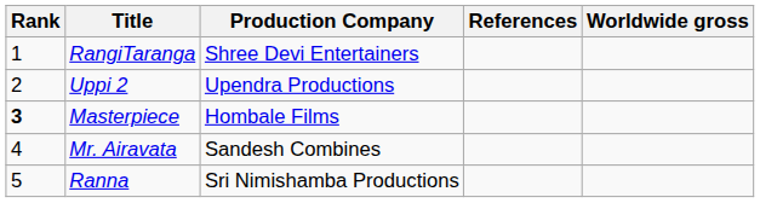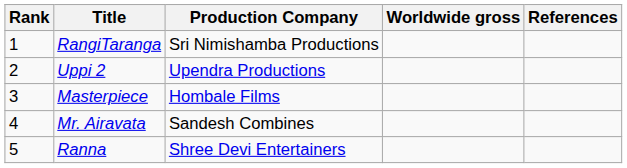 <table class="wikitable sortable" style="margin:auto; margin:auto;">
 <tr>
 <th>Rank</th>
 <th>Title</th>
 <th>Production Company</th>
+<th>Worldwide gross</th>
 <th>References</th>
-<th>Worldwide gross</th>
 </tr>
 <tr>
 <td>1</td>
 <td><em><a href='#'>RangiTaranga</a></em></td>
-<td><a href='#'>Shree Devi Entertainers</a></td>
+<td>Sri Nimishamba Productions</td>
 <td></td>
 <td></td>
 </tr>
 <tr>
 <td>2</td>
 <td><em><a href='#'>Uppi 2</a></em></td>
 <td><a href='#'>Upendra Productions</a></td>
 <td></td>
 <td></td>
 </tr>
 <tr>
-<td><strong>3</strong></td>
+<td>3</td>
 <td><em><a href='#'>Masterpiece</a></em></td>
 <td><a href='#'>Hombale Films</a></td>
 <td></td>
 <td></td>
 </tr>
 <tr>
 <td>4</td>
 <td><em><a href='#'>Mr. Airavata</a></em></td>
 <td>Sandesh Combines</td>
 <td></td>
 <td></td>
 </tr>
 <tr>
 <td>5</td>
 <td><em><a href='#'>Ranna</a></em></td>
-<td>Sri Nimishamba Productions</td>
+<td><a href='#'>Shree Devi Entertainers</a></td>
 <td></td>
 <td></td>
 </tr>
 </table>
